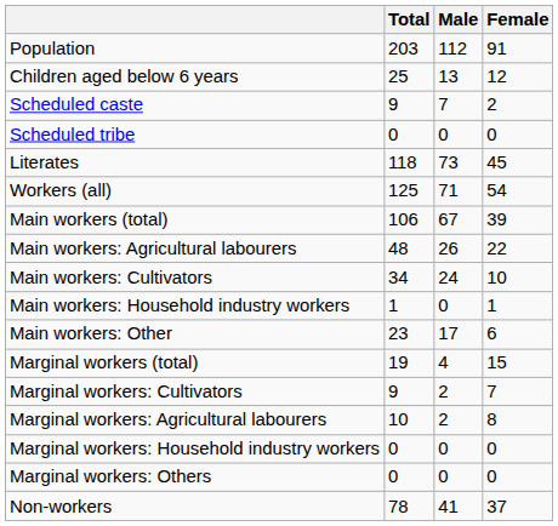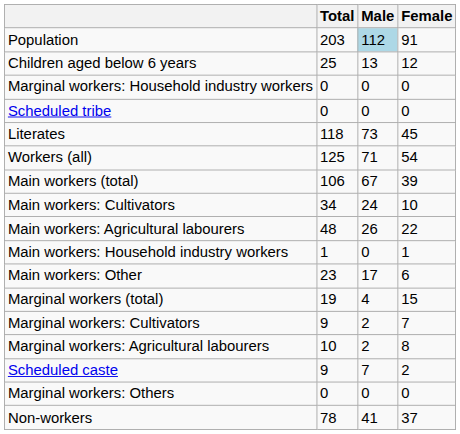 <table class="wikitable sortable">
 <tr>
 <th></th>
 <th>Total</th>
 <th>Male</th>
 <th>Female</th>
 </tr>
 <tr>
 <td>Population</td>
 <td>203</td>
-<td>112</td>
+<td style="background: lightblue;">112</td>
 <td>91</td>
 </tr>
 <tr>
 <td>Children aged below 6 years</td>
 <td>25</td>
 <td>13</td>
 <td>12</td>
 </tr>
 <tr>
-<td><a href='#'>Scheduled caste</a></td>
-<td>9</td>
-<td>7</td>
-<td>2</td>
+<td>Marginal workers: Household industry workers</td>
+<td>0</td>
+<td>0</td>
+<td>0</td>
 </tr>
 <tr>
 <td><a href='#'>Scheduled tribe</a></td>
 <td>0</td>
 <td>0</td>
 <td>0</td>
 </tr>
 <tr>
 <td>Literates</td>
 <td>118</td>
 <td>73</td>
 <td>45</td>
 </tr>
 <tr>
 <td>Workers (all)</td>
 <td>125</td>
 <td>71</td>
 <td>54</td>
 </tr>
 <tr>
 <td>Main workers (total)</td>
 <td>106</td>
 <td>67</td>
 <td>39</td>
 </tr>
 <tr>
+<td>Main workers: Cultivators</td>
+<td>34</td>
+<td>24</td>
+<td>10</td>
+</tr>
+<tr>
 <td>Main workers: Agricultural labourers</td>
 <td>48</td>
 <td>26</td>
 <td>22</td>
-</tr>
-<tr>
-<td>Main workers: Cultivators</td>
-<td>34</td>
-<td>24</td>
-<td>10</td>
 </tr>
 <tr>
 <td>Main workers: Household industry workers</td>
 <td>1</td>
 <td>0</td>
 <td>1</td>
 </tr>
 <tr>
 <td>Main workers: Other</td>
 <td>23</td>
 <td>17</td>
 <td>6</td>
 </tr>
 <tr>
 <td>Marginal workers (total)</td>
 <td>19</td>
 <td>4</td>
 <td>15</td>
 </tr>
 <tr>
 <td>Marginal workers: Cultivators</td>
 <td>9</td>
 <td>2</td>
 <td>7</td>
 </tr>
 <tr>
 <td>Marginal workers: Agricultural labourers</td>
 <td>10</td>
 <td>2</td>
 <td>8</td>
 </tr>
 <tr>
-<td>Marginal workers: Household industry workers</td>
-<td>0</td>
-<td>0</td>
-<td>0</td>
+<td><a href='#'>Scheduled caste</a></td>
+<td>9</td>
+<td>7</td>
+<td>2</td>
 </tr>
 <tr>
 <td>Marginal workers: Others</td>
 <td>0</td>
 <td>0</td>
 <td>0</td>
 </tr>
 <tr>
 <td>Non-workers</td>
 <td>78</td>
 <td>41</td>
 <td>37</td>
 </tr>
 </table>
